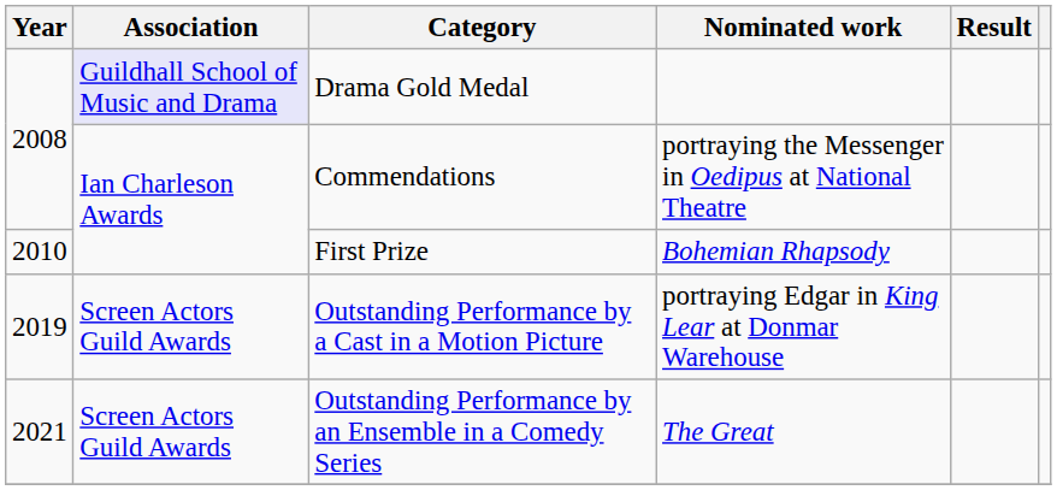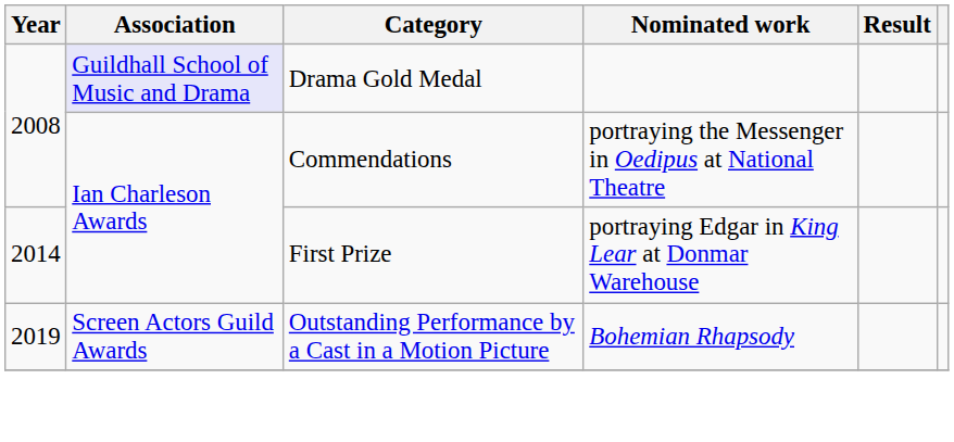 <table class="wikitable plainrowheaders">
 <tr>
 <th scope="col">Year</th>
 <th scope="col">Association</th>
 <th scope="col">Category</th>
 <th scope="col">Nominated work</th>
 <th scope="col">Result</th>
 <th></th>
 </tr>
 <tr>
 <td rowspan=2>2008</td>
 <td style="background: lavender;"><a href='#'>Guildhall School of Music and Drama</a></td>
 <td>Drama Gold Medal</td>
 <td></td>
 <td></td>
 <td align="center"></td>
 </tr>
 <tr>
 <td rowspan=2><a href='#'>Ian Charleson Awards</a></td>
 <td>Commendations</td>
 <td>portraying the Messenger in <em><a href='#'>Oedipus</a></em> at <a href='#'>National Theatre</a></td>
 <td></td>
 <td align="center"></td>
 </tr>
 <tr>
-<td>2010</td>
+<td>2014</td>
 <td>First Prize</td>
-<td><em><a href='#'>Bohemian Rhapsody</a></em></td>
+<td>portraying Edgar in <em><a href='#'>King Lear</a></em> at <a href='#'>Donmar Warehouse</a></td>
 <td></td>
 <td align="center"></td>
 </tr>
 <tr>
 <td>2019</td>
 <td rowspan=1><a href='#'>Screen Actors Guild Awards</a></td>
 <td><a href='#'>Outstanding Performance by a Cast in a Motion Picture</a></td>
-<td>portraying Edgar in <em><a href='#'>King Lear</a></em> at <a href='#'>Donmar Warehouse</a></td>
-<td></td>
-<td align="center"></td>
-</tr>
-<tr>
-<td>2021</td>
-<td rowspan=1><a href='#'>Screen Actors Guild Awards</a></td>
-<td><a href='#'>Outstanding Performance by an Ensemble in a Comedy Series</a></td>
-<td><em><a href='#'>The Great</a></em></td>
+<td><em><a href='#'>Bohemian Rhapsody</a></em></td>
 <td></td>
 <td align="center"></td>
 </tr>
 <tr>
 </tr>
 </table>
